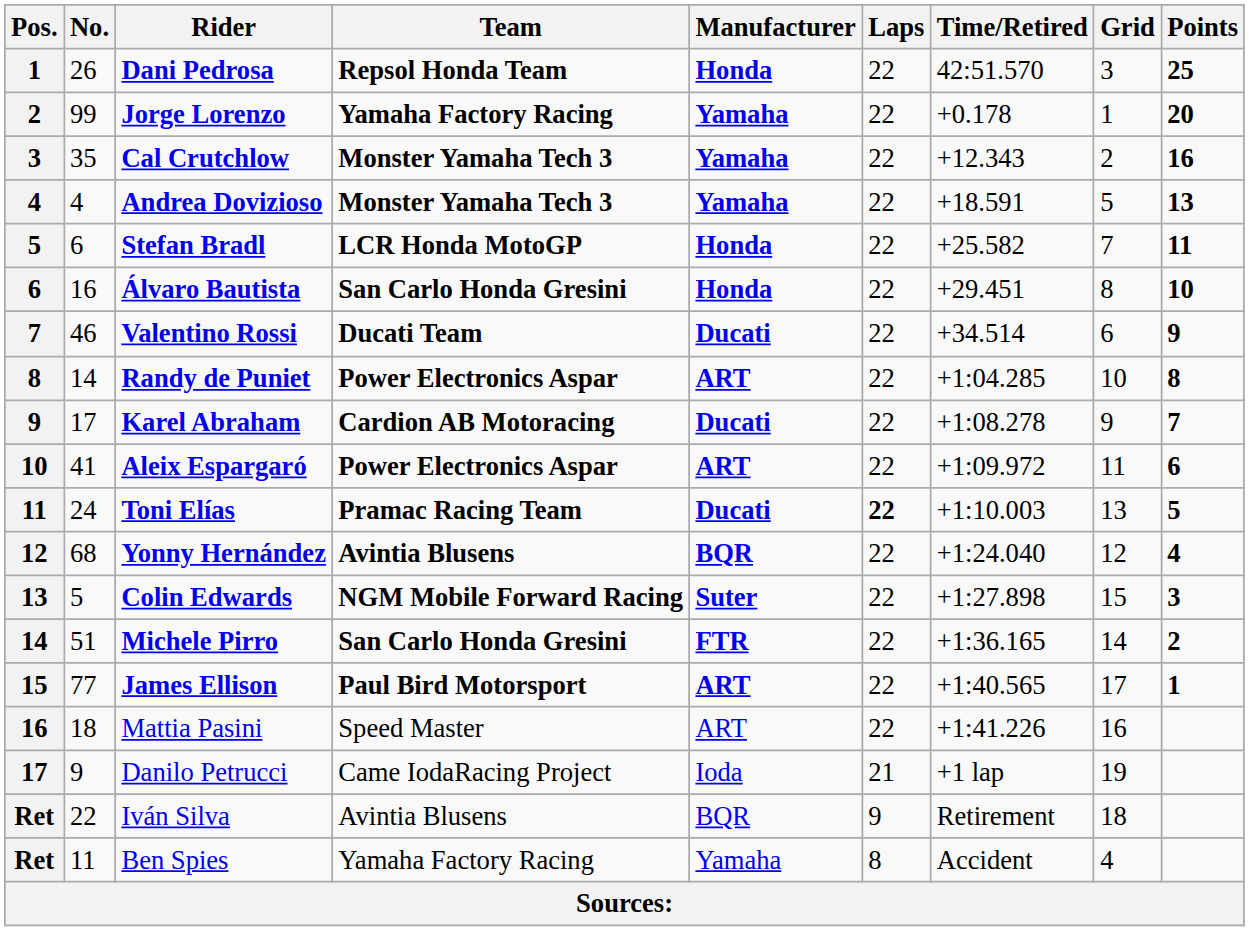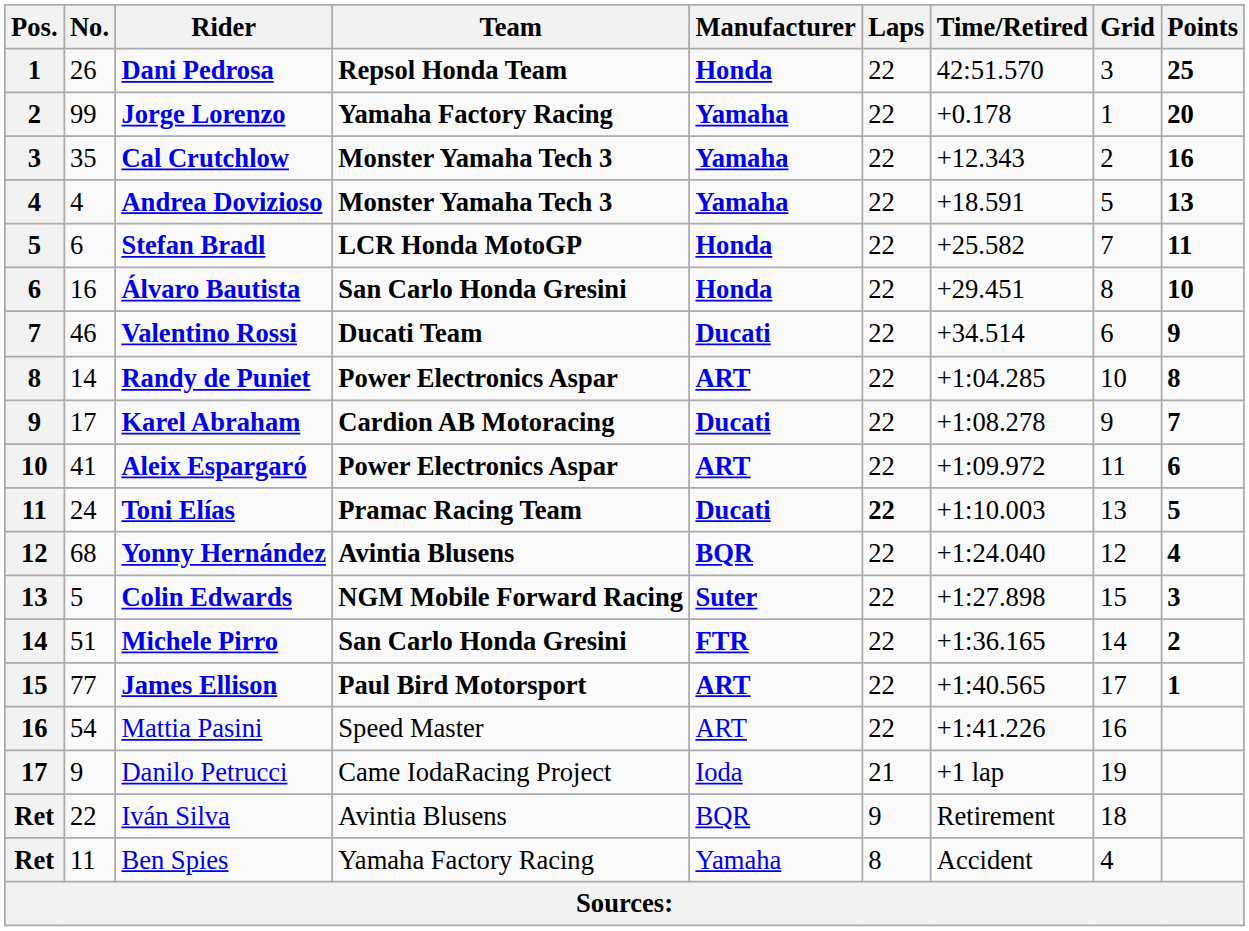 <table class="wikitable" style="font-size: 95%;">
 <tr>
 <th>Pos.</th>
 <th>No.</th>
 <th>Rider</th>
 <th>Team</th>
 <th>Manufacturer</th>
 <th>Laps</th>
 <th>Time/Retired</th>
 <th>Grid</th>
 <th>Points</th>
 </tr>
 <tr>
 <th>1</th>
 <td>26</td>
 <td> <strong><a href='#'>Dani Pedrosa</a></strong></td>
 <td><strong>Repsol Honda Team</strong></td>
 <td><strong><a href='#'>Honda</a></strong></td>
 <td>22</td>
 <td>42:51.570</td>
 <td>3</td>
 <td><strong>25</strong></td>
 </tr>
 <tr>
 <th>2</th>
 <td>99</td>
 <td> <strong><a href='#'>Jorge Lorenzo</a></strong></td>
 <td><strong>Yamaha Factory Racing</strong></td>
 <td><strong><a href='#'>Yamaha</a></strong></td>
 <td>22</td>
 <td>+0.178</td>
 <td>1</td>
 <td><strong>20</strong></td>
 </tr>
 <tr>
 <th>3</th>
 <td>35</td>
 <td> <strong><a href='#'>Cal Crutchlow</a></strong></td>
 <td><strong>Monster Yamaha Tech 3</strong></td>
 <td><strong><a href='#'>Yamaha</a></strong></td>
 <td>22</td>
 <td>+12.343</td>
 <td>2</td>
 <td><strong>16</strong></td>
 </tr>
 <tr>
 <th>4</th>
 <td>4</td>
 <td> <strong><a href='#'>Andrea Dovizioso</a></strong></td>
 <td><strong>Monster Yamaha Tech 3</strong></td>
 <td><strong><a href='#'>Yamaha</a></strong></td>
 <td>22</td>
 <td>+18.591</td>
 <td>5</td>
 <td><strong>13</strong></td>
 </tr>
 <tr>
 <th>5</th>
 <td>6</td>
 <td> <strong><a href='#'>Stefan Bradl</a></strong></td>
 <td><strong>LCR Honda MotoGP</strong></td>
 <td><strong><a href='#'>Honda</a></strong></td>
 <td>22</td>
 <td>+25.582</td>
 <td>7</td>
 <td><strong>11</strong></td>
 </tr>
 <tr>
 <th>6</th>
 <td>16</td>
 <td> <strong><a href='#'>Álvaro Bautista</a></strong></td>
 <td><strong>San Carlo Honda Gresini</strong></td>
 <td><strong><a href='#'>Honda</a></strong></td>
 <td>22</td>
 <td>+29.451</td>
 <td>8</td>
 <td><strong>10</strong></td>
 </tr>
 <tr>
 <th>7</th>
 <td>46</td>
 <td> <strong><a href='#'>Valentino Rossi</a></strong></td>
 <td><strong>Ducati Team</strong></td>
 <td><strong><a href='#'>Ducati</a></strong></td>
 <td>22</td>
 <td>+34.514</td>
 <td>6</td>
 <td><strong>9</strong></td>
 </tr>
 <tr>
 <th>8</th>
 <td>14</td>
 <td> <strong><a href='#'>Randy de Puniet</a></strong></td>
 <td><strong>Power Electronics Aspar</strong></td>
 <td><strong><a href='#'>ART</a></strong></td>
 <td>22</td>
 <td>+1:04.285</td>
 <td>10</td>
 <td><strong>8</strong></td>
 </tr>
 <tr>
 <th>9</th>
 <td>17</td>
 <td> <strong><a href='#'>Karel Abraham</a></strong></td>
 <td><strong>Cardion AB Motoracing</strong></td>
 <td><strong><a href='#'>Ducati</a></strong></td>
 <td>22</td>
 <td>+1:08.278</td>
 <td>9</td>
 <td><strong>7</strong></td>
 </tr>
 <tr>
 <th>10</th>
 <td>41</td>
 <td> <strong><a href='#'>Aleix Espargaró</a></strong></td>
 <td><strong>Power Electronics Aspar</strong></td>
 <td><strong><a href='#'>ART</a></strong></td>
 <td>22</td>
 <td>+1:09.972</td>
 <td>11</td>
 <td><strong>6</strong></td>
 </tr>
 <tr>
 <th>11</th>
 <td>24</td>
 <td> <strong><a href='#'>Toni Elías</a></strong></td>
 <td><strong>Pramac Racing Team</strong></td>
 <td><strong><a href='#'>Ducati</a></strong></td>
 <td><strong>22</strong></td>
 <td>+1:10.003</td>
 <td>13</td>
 <td><strong>5</strong></td>
 </tr>
 <tr>
 <th>12</th>
 <td>68</td>
 <td> <strong><a href='#'>Yonny Hernández</a></strong></td>
 <td><strong>Avintia Blusens</strong></td>
 <td><strong><a href='#'>BQR</a></strong></td>
 <td>22</td>
 <td>+1:24.040</td>
 <td>12</td>
 <td><strong>4</strong></td>
 </tr>
 <tr>
 <th>13</th>
 <td>5</td>
 <td> <strong><a href='#'>Colin Edwards</a></strong></td>
 <td><strong>NGM Mobile Forward Racing</strong></td>
 <td><strong><a href='#'>Suter</a></strong></td>
 <td>22</td>
 <td>+1:27.898</td>
 <td>15</td>
 <td><strong>3</strong></td>
 </tr>
 <tr>
 <th>14</th>
 <td>51</td>
 <td> <strong><a href='#'>Michele Pirro</a></strong></td>
 <td><strong>San Carlo Honda Gresini</strong></td>
 <td><strong><a href='#'>FTR</a></strong></td>
 <td>22</td>
 <td>+1:36.165</td>
 <td>14</td>
 <td><strong>2</strong></td>
 </tr>
 <tr>
 <th>15</th>
 <td>77</td>
 <td> <strong><a href='#'>James Ellison</a></strong></td>
 <td><strong>Paul Bird Motorsport</strong></td>
 <td><strong><a href='#'>ART</a></strong></td>
 <td>22</td>
 <td>+1:40.565</td>
 <td>17</td>
 <td><strong>1</strong></td>
 </tr>
 <tr>
 <th>16</th>
-<td>18</td>
+<td>54</td>
 <td> <a href='#'>Mattia Pasini</a></td>
 <td>Speed Master</td>
 <td><a href='#'>ART</a></td>
 <td>22</td>
 <td>+1:41.226</td>
 <td>16</td>
 <td></td>
 </tr>
 <tr>
 <th>17</th>
 <td>9</td>
 <td> <a href='#'>Danilo Petrucci</a></td>
 <td>Came IodaRacing Project</td>
 <td><a href='#'>Ioda</a></td>
 <td>21</td>
 <td>+1 lap</td>
 <td>19</td>
 <td></td>
 </tr>
 <tr>
 <th>Ret</th>
 <td>22</td>
 <td> <a href='#'>Iván Silva</a></td>
 <td>Avintia Blusens</td>
 <td><a href='#'>BQR</a></td>
 <td>9</td>
 <td>Retirement</td>
 <td>18</td>
 <td></td>
 </tr>
 <tr>
 <th>Ret</th>
 <td>11</td>
 <td> <a href='#'>Ben Spies</a></td>
 <td>Yamaha Factory Racing</td>
 <td><a href='#'>Yamaha</a></td>
 <td>8</td>
 <td>Accident</td>
 <td>4</td>
 <td></td>
 </tr>
 <tr>
 <th colspan=9>Sources: </th>
 </tr>
 </table>
